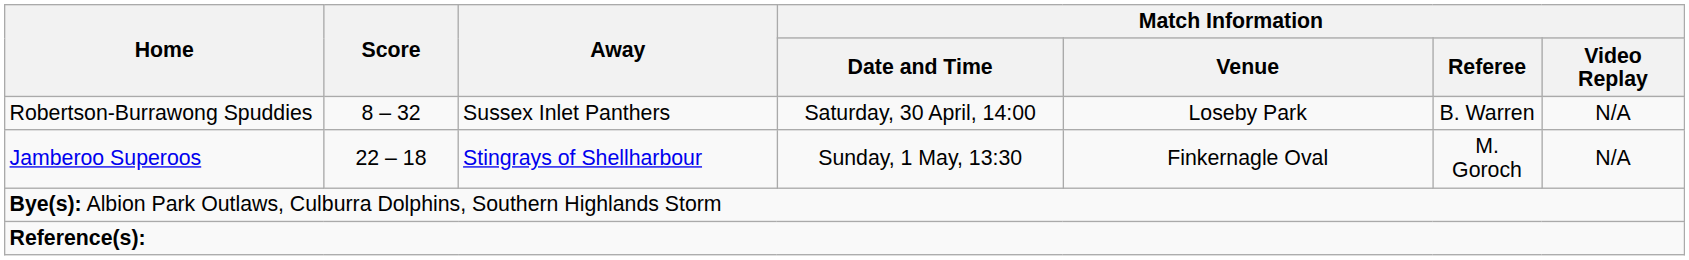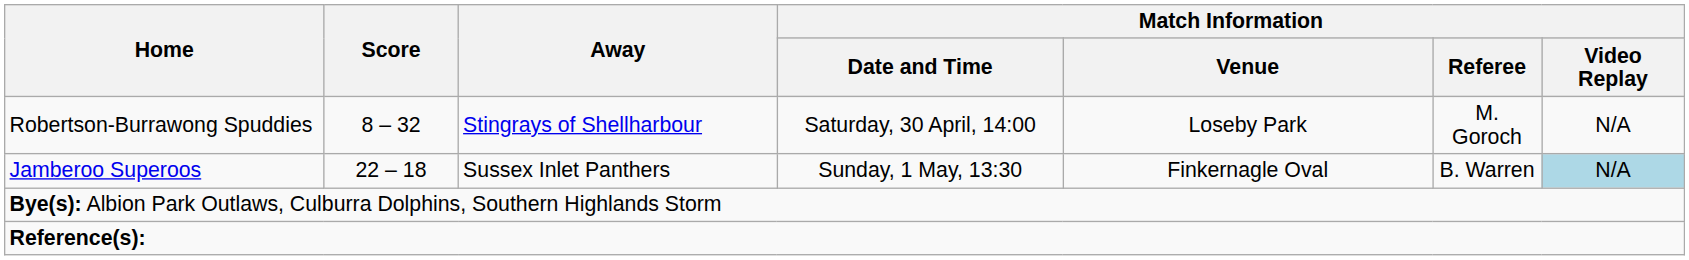 <table class="wikitable" width="100% text-align:center;">
 <tr>
 <th rowspan="2" width="19%">Home</th>
 <th rowspan="2" width="8%">Score</th>
 <th rowspan="2" width="19%">Away</th>
 <th colspan="4">Match Information</th>
 </tr>
 <tr bgcolor="#CCCCCC">
 <th width="17%">Date and Time</th>
 <th width="22%">Venue</th>
 <th>Referee</th>
 <th>Video Replay</th>
 </tr>
 <tr>
 <td> Robertson-Burrawong Spuddies</td>
 <td style="text-align:center;">8 – 32</td>
-<td> Sussex Inlet Panthers</td>
+<td> <a href='#'>Stingrays of Shellharbour</a></td>
 <td style="text-align:center;">Saturday, 30 April, 14:00</td>
 <td style="text-align:center;">Loseby Park</td>
-<td style="text-align:center;">B. Warren</td>
+<td style="text-align:center;">M. Goroch</td>
 <td style="text-align:center;">N/A</td>
 </tr>
 <tr>
 <td> <a href='#'>Jamberoo Superoos</a></td>
 <td style="text-align:center;">22 – 18</td>
-<td> <a href='#'>Stingrays of Shellharbour</a></td>
+<td> Sussex Inlet Panthers</td>
 <td style="text-align:center;">Sunday, 1 May, 13:30</td>
 <td style="text-align:center;">Finkernagle Oval</td>
-<td style="text-align:center;">M. Goroch</td>
-<td style="text-align:center;">N/A</td>
+<td style="text-align:center;">B. Warren</td>
+<td style="background: lightblue; text-align:center;">N/A</td>
 </tr>
 <tr>
 <td colspan="7"><strong>Bye(s):</strong>  Albion Park Outlaws,  Culburra Dolphins,  Southern Highlands Storm</td>
 </tr>
 <tr>
 <td colspan="7"><strong>Reference(s):</strong></td>
 </tr>
 </table>
